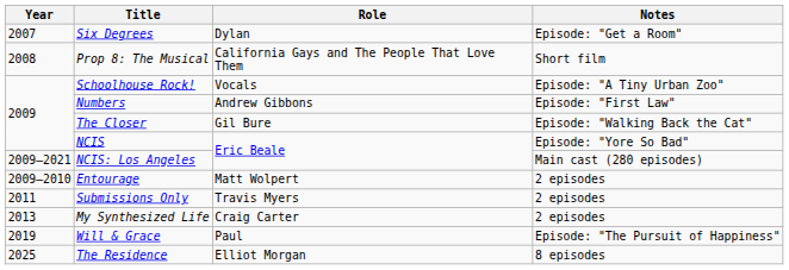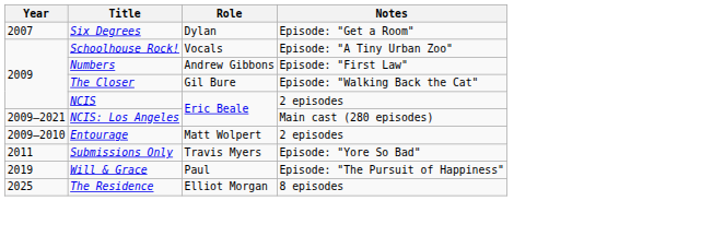 <table class="wikitable sortable">
 <tr>
 <th>Year</th>
 <th>Title</th>
 <th>Role</th>
 <th class="unsortable">Notes</th>
 </tr>
 <tr>
 <td>2007</td>
 <td><em><a href='#'>Six Degrees</a></em></td>
 <td>Dylan</td>
 <td>Episode: "Get a Room"</td>
-</tr>
-<tr>
-<td>2008</td>
-<td><em>Prop 8: The Musical</em></td>
-<td>California Gays and The People That Love Them</td>
-<td>Short film</td>
 </tr>
 <tr>
 <td rowspan="4">2009</td>
 <td><em><a href='#'>Schoolhouse Rock!</a></em></td>
 <td>Vocals</td>
 <td>Episode: "A Tiny Urban Zoo"</td>
 </tr>
 <tr>
 <td><em><a href='#'>Numbers</a></em></td>
 <td>Andrew Gibbons</td>
 <td>Episode: "First Law"</td>
 </tr>
 <tr>
 <td><em><a href='#'>The Closer</a></em></td>
 <td>Gil Bure</td>
 <td>Episode: "Walking Back the Cat"</td>
 </tr>
 <tr>
 <td><em><a href='#'>NCIS</a></em></td>
 <td rowspan=2><a href='#'>Eric Beale</a></td>
-<td>Episode: "Yore So Bad"</td>
+<td>2 episodes</td>
 </tr>
 <tr>
 <td>2009–2021</td>
 <td><em><a href='#'>NCIS: Los Angeles</a></em></td>
 <td>Main cast (280 episodes)</td>
 </tr>
 <tr>
 <td>2009–2010</td>
 <td><em><a href='#'>Entourage</a></em></td>
 <td>Matt Wolpert</td>
 <td>2 episodes</td>
 </tr>
 <tr>
 <td>2011</td>
 <td><em><a href='#'>Submissions Only</a></em></td>
 <td>Travis Myers</td>
-<td>2 episodes</td>
-</tr>
-<tr>
-<td>2013</td>
-<td><em>My Synthesized Life</em></td>
-<td>Craig Carter</td>
-<td>2 episodes</td>
+<td>Episode: "Yore So Bad"</td>
 </tr>
 <tr>
 <td>2019</td>
 <td><em><a href='#'>Will & Grace</a></em></td>
 <td>Paul</td>
 <td>Episode: "The Pursuit of Happiness"</td>
 </tr>
 <tr>
 <td>2025</td>
 <td><em><a href='#'>The Residence</a></em></td>
 <td>Elliot Morgan</td>
 <td>8 episodes</td>
 </tr>
 </table>
